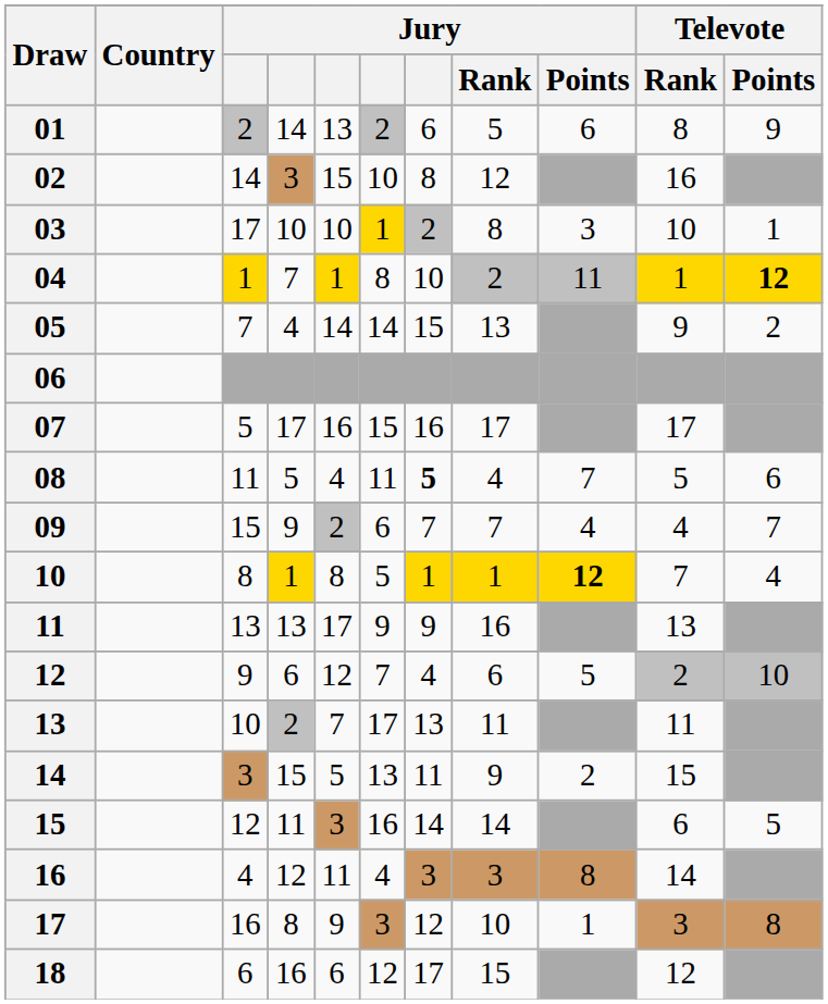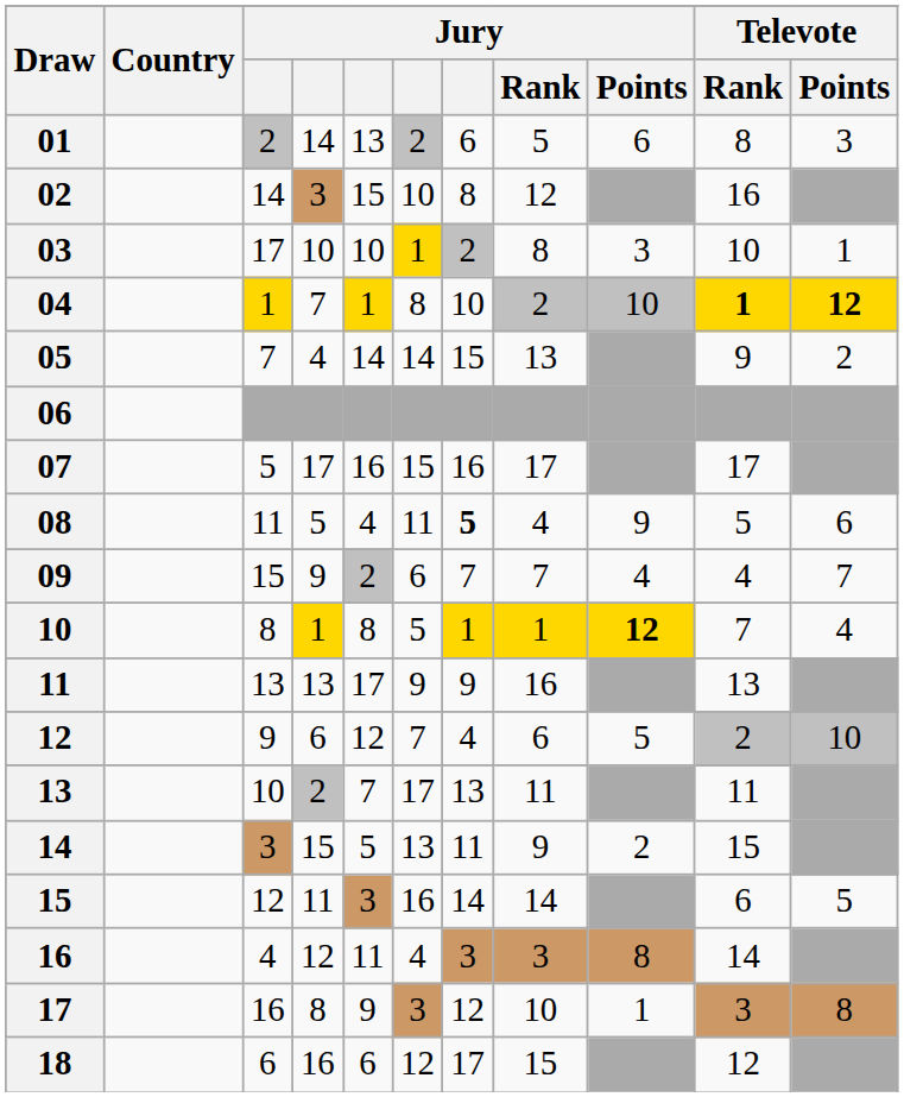 <table class="sortable wikitable collapsible plainrowheaders" style="text-align:center;">
 <tr>
 </tr>
 <tr>
 <th scope="col" rowspan="2">Draw</th>
 <th scope="col" rowspan="2">Country</th>
 <th scope="col" colspan="7">Jury</th>
 <th scope="col" colspan="2">Televote</th>
 </tr>
 <tr>
 <th scope="col"><small></small></th>
 <th scope="col"><small></small></th>
 <th scope="col"><small></small></th>
 <th scope="col"><small></small></th>
 <th scope="col"><small></small></th>
 <th scope="col">Rank</th>
 <th scope="col">Points</th>
 <th scope="col">Rank</th>
 <th scope="col">Points</th>
 </tr>
 <tr>
 <th scope="row" style="text-align:center;">01</th>
 <td style="text-align:left;"></td>
 <td style="background:silver;">2</td>
 <td>14</td>
 <td>13</td>
 <td style="background:silver;">2</td>
 <td>6</td>
 <td>5</td>
 <td>6</td>
 <td>8</td>
-<td>9</td>
+<td>3</td>
 </tr>
 <tr>
 <th scope="row" style="text-align:center;">02</th>
 <td style="text-align:left;"></td>
 <td>14</td>
 <td style="background:#CC9966;">3</td>
 <td>15</td>
 <td>10</td>
 <td>8</td>
 <td>12</td>
 <td style="background:#AAAAAA;"></td>
 <td>16</td>
 <td style="background:#AAAAAA;"></td>
 </tr>
 <tr>
 <th scope="row" style="text-align:center;">03</th>
 <td style="text-align:left;"></td>
 <td>17</td>
 <td>10</td>
 <td>10</td>
 <td style="background:gold;">1</td>
 <td style="background:silver;">2</td>
 <td>8</td>
 <td>3</td>
 <td>10</td>
 <td>1</td>
 </tr>
 <tr>
 <th scope="row" style="text-align:center;">04</th>
 <td style="text-align:left;"></td>
 <td style="background:gold;">1</td>
 <td>7</td>
 <td style="background:gold;">1</td>
 <td>8</td>
 <td>10</td>
 <td style="background:silver;">2</td>
-<td style="background:silver;">11</td>
-<td style="background:gold;">1</td>
+<td style="background:silver;">10</td>
+<td style="background:gold;"><strong>1</strong></td>
 <td style="background:gold;"><strong>12</strong></td>
 </tr>
 <tr>
 <th scope="row" style="text-align:center;">05</th>
 <td style="text-align:left;"></td>
 <td>7</td>
 <td>4</td>
 <td>14</td>
 <td>14</td>
 <td>15</td>
 <td>13</td>
 <td style="background:#AAAAAA;"></td>
 <td>9</td>
 <td>2</td>
 </tr>
 <tr class="sortbottom">
 <th scope="row" style="text-align:center;">06</th>
 <td style="text-align:left;"></td>
 <td style="background:#AAAAAA;"></td>
 <td style="background:#AAAAAA;"></td>
 <td style="background:#AAAAAA;"></td>
 <td style="background:#AAAAAA;"></td>
 <td style="background:#AAAAAA;"></td>
 <td style="background:#AAAAAA;"></td>
 <td style="background:#AAAAAA;"></td>
 <td style="background:#AAAAAA;"></td>
 <td style="background:#AAAAAA;"></td>
 </tr>
 <tr>
 <th scope="row" style="text-align:center;">07</th>
 <td style="text-align:left;"></td>
 <td>5</td>
 <td>17</td>
 <td>16</td>
 <td>15</td>
 <td>16</td>
 <td>17</td>
 <td style="background:#AAAAAA;"></td>
 <td>17</td>
 <td style="background:#AAAAAA;"></td>
 </tr>
 <tr>
 <th scope="row" style="text-align:center;">08</th>
 <td style="text-align:left;"></td>
 <td>11</td>
 <td>5</td>
 <td>4</td>
 <td>11</td>
 <td><strong>5</strong></td>
 <td>4</td>
-<td>7</td>
+<td>9</td>
 <td>5</td>
 <td>6</td>
 </tr>
 <tr>
 <th scope="row" style="text-align:center;">09</th>
 <td style="text-align:left;"></td>
 <td>15</td>
 <td>9</td>
 <td style="background:silver;">2</td>
 <td>6</td>
 <td>7</td>
 <td>7</td>
 <td>4</td>
 <td>4</td>
 <td>7</td>
 </tr>
 <tr>
 <th scope="row" style="text-align:center;">10</th>
 <td style="text-align:left;"></td>
 <td>8</td>
 <td style="background:gold;">1</td>
 <td>8</td>
 <td>5</td>
 <td style="background:gold;">1</td>
 <td style="background:gold;">1</td>
 <td style="background:gold;"><strong>12</strong></td>
 <td>7</td>
 <td>4</td>
 </tr>
 <tr>
 <th scope="row" style="text-align:center;">11</th>
 <td style="text-align:left;"></td>
 <td>13</td>
 <td>13</td>
 <td>17</td>
 <td>9</td>
 <td>9</td>
 <td>16</td>
 <td style="background:#AAAAAA;"></td>
 <td>13</td>
 <td style="background:#AAAAAA;"></td>
 </tr>
 <tr>
 <th scope="row" style="text-align:center;">12</th>
 <td style="text-align:left;"></td>
 <td>9</td>
 <td>6</td>
 <td>12</td>
 <td>7</td>
 <td>4</td>
 <td>6</td>
 <td>5</td>
 <td style="background:silver;">2</td>
 <td style="background:silver;">10</td>
 </tr>
 <tr>
 <th scope="row" style="text-align:center;">13</th>
 <td style="text-align:left;"></td>
 <td>10</td>
 <td style="background:silver;">2</td>
 <td>7</td>
 <td>17</td>
 <td>13</td>
 <td>11</td>
 <td style="background:#AAAAAA;"></td>
 <td>11</td>
 <td style="background:#AAAAAA;"></td>
 </tr>
 <tr>
 <th scope="row" style="text-align:center;">14</th>
 <td style="text-align:left;"></td>
 <td style="background:#CC9966;">3</td>
 <td>15</td>
 <td>5</td>
 <td>13</td>
 <td>11</td>
 <td>9</td>
 <td>2</td>
 <td>15</td>
 <td style="background:#AAAAAA;"></td>
 </tr>
 <tr>
 <th scope="row" style="text-align:center;">15</th>
 <td style="text-align:left;"></td>
 <td>12</td>
 <td>11</td>
 <td style="background:#CC9966;">3</td>
 <td>16</td>
 <td>14</td>
 <td>14</td>
 <td style="background:#AAAAAA;"></td>
 <td>6</td>
 <td>5</td>
 </tr>
 <tr>
 <th scope="row" style="text-align:center;">16</th>
 <td style="text-align:left;"></td>
 <td>4</td>
 <td>12</td>
 <td>11</td>
 <td>4</td>
 <td style="background:#CC9966;">3</td>
 <td style="background:#CC9966;">3</td>
 <td style="background:#CC9966;">8</td>
 <td>14</td>
 <td style="background:#AAAAAA;"></td>
 </tr>
 <tr>
 <th scope="row" style="text-align:center;">17</th>
 <td style="text-align:left;"></td>
 <td>16</td>
 <td>8</td>
 <td>9</td>
 <td style="background:#CC9966;">3</td>
 <td>12</td>
 <td>10</td>
 <td>1</td>
 <td style="background:#CC9966;">3</td>
 <td style="background:#CC9966;">8</td>
 </tr>
 <tr>
 <th scope="row" style="text-align:center;">18</th>
 <td style="text-align:left;"></td>
 <td>6</td>
 <td>16</td>
 <td>6</td>
 <td>12</td>
 <td>17</td>
 <td>15</td>
 <td style="background:#AAAAAA;"></td>
 <td>12</td>
 <td style="background:#AAAAAA;"></td>
 </tr>
 </table>
